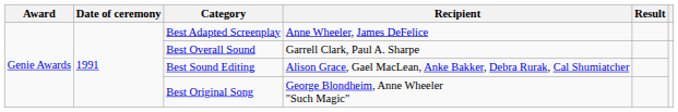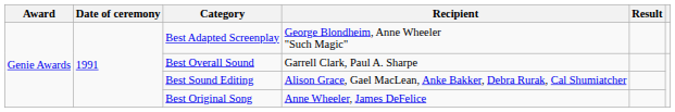 <table class="wikitable sortable plainrowheaders">
 <tr>
 <th scope="col">Award</th>
 <th scope="col">Date of ceremony</th>
 <th scope="col">Category</th>
 <th scope="col">Recipient</th>
 <th scope="col">Result</th>
 <th scope="col" class="unsortable"></th>
 </tr>
 <tr>
 <td rowspan=4><a href='#'>Genie Awards</a></td>
 <td rowspan=4><a href='#'>1991</a></td>
 <td><a href='#'>Best Adapted Screenplay</a></td>
-<td><a href='#'>Anne Wheeler</a>, <a href='#'>James DeFelice</a></td>
+<td><a href='#'>George Blondheim</a>, Anne Wheeler<br>"Such Magic"</td>
 <td></td>
 <td></td>
 </tr>
 <tr>
 <td><a href='#'>Best Overall Sound</a></td>
 <td>Garrell Clark, Paul A. Sharpe</td>
 <td></td>
 <td rowspan=3></td>
 </tr>
 <tr>
 <td><a href='#'>Best Sound Editing</a></td>
 <td><a href='#'>Alison Grace</a>, Gael MacLean, <a href='#'>Anke Bakker</a>, <a href='#'>Debra Rurak</a>, <a href='#'>Cal Shumiatcher</a></td>
 <td></td>
 </tr>
 <tr>
 <td><a href='#'>Best Original Song</a></td>
-<td><a href='#'>George Blondheim</a>, Anne Wheeler<br>"Such Magic"</td>
+<td><a href='#'>Anne Wheeler</a>, <a href='#'>James DeFelice</a></td>
 <td></td>
 </tr>
 </table>
